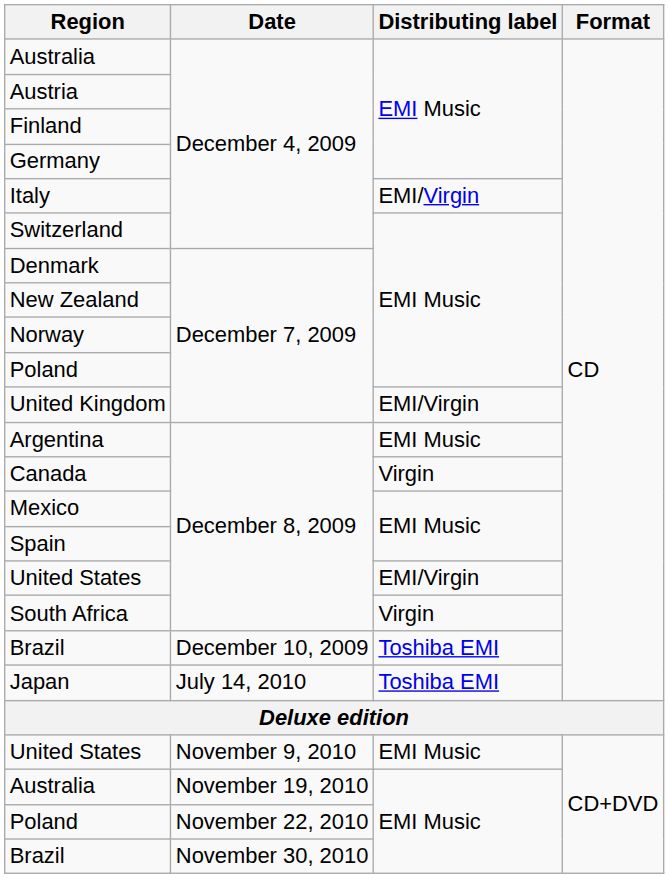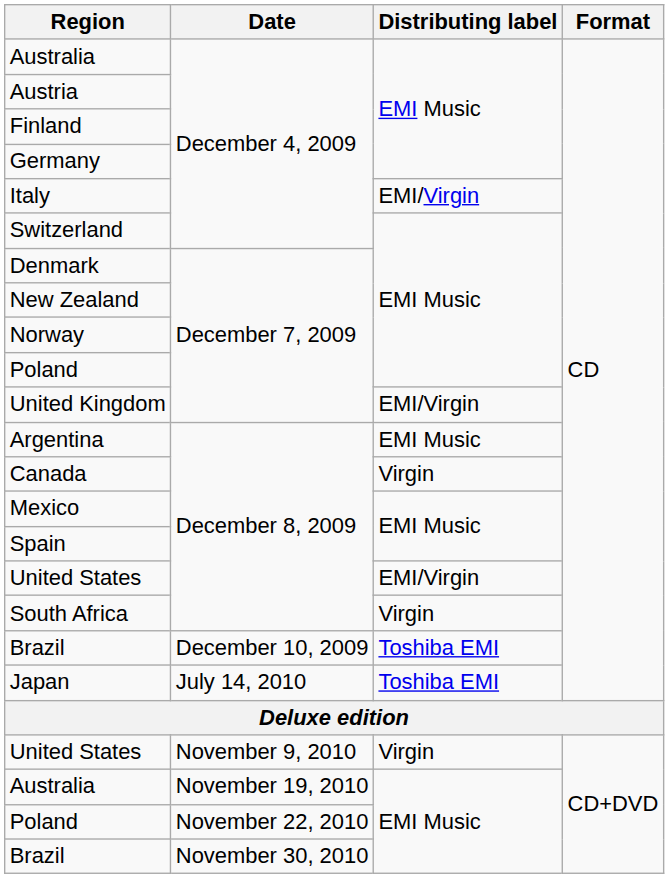 <table class="wikitable">
 <tr>
 <th scope="col">Region</th>
 <th scope="col">Date</th>
 <th scope="col">Distributing label</th>
 <th scope="col">Format</th>
 </tr>
 <tr>
 <td>Australia</td>
 <td rowspan="6">December 4, 2009</td>
 <td rowspan="4"><a href='#'>EMI</a> Music</td>
 <td rowspan="19">CD</td>
 </tr>
 <tr>
 <td>Austria</td>
 </tr>
 <tr>
 <td>Finland</td>
 </tr>
 <tr>
 <td>Germany</td>
 </tr>
 <tr>
 <td>Italy</td>
 <td>EMI/<a href='#'>Virgin</a></td>
 </tr>
 <tr>
 <td>Switzerland</td>
 <td rowspan="5">EMI Music</td>
 </tr>
 <tr>
 <td>Denmark</td>
 <td rowspan="5">December 7, 2009</td>
 </tr>
 <tr>
 <td>New Zealand</td>
 </tr>
 <tr>
 <td>Norway</td>
 </tr>
 <tr>
 <td>Poland</td>
 </tr>
 <tr>
 <td>United Kingdom</td>
 <td>EMI/Virgin</td>
 </tr>
 <tr>
 <td>Argentina</td>
 <td rowspan="6">December 8, 2009</td>
 <td>EMI Music</td>
 </tr>
 <tr>
 <td>Canada</td>
 <td>Virgin</td>
 </tr>
 <tr>
 <td>Mexico</td>
 <td rowspan="2">EMI Music</td>
 </tr>
 <tr>
 <td>Spain</td>
 </tr>
 <tr>
 <td>United States</td>
 <td>EMI/Virgin</td>
 </tr>
 <tr>
 <td>South Africa</td>
 <td>Virgin</td>
 </tr>
 <tr>
 <td>Brazil</td>
 <td>December 10, 2009</td>
 <td><a href='#'>Toshiba EMI</a></td>
 </tr>
 <tr>
 <td>Japan</td>
 <td>July 14, 2010</td>
 <td><a href='#'>Toshiba EMI</a></td>
 </tr>
 <tr>
 <th colspan="4"><em>Deluxe edition</em></th>
 </tr>
 <tr>
 <td>United States</td>
 <td>November 9, 2010</td>
-<td>EMI Music</td>
+<td>Virgin</td>
 <td rowspan="4">CD+DVD</td>
 </tr>
 <tr>
 <td>Australia</td>
 <td>November 19, 2010</td>
 <td rowspan="3">EMI Music</td>
 </tr>
 <tr>
 <td>Poland</td>
 <td>November 22, 2010</td>
 </tr>
 <tr>
 <td>Brazil</td>
 <td>November 30, 2010</td>
 </tr>
 </table>
